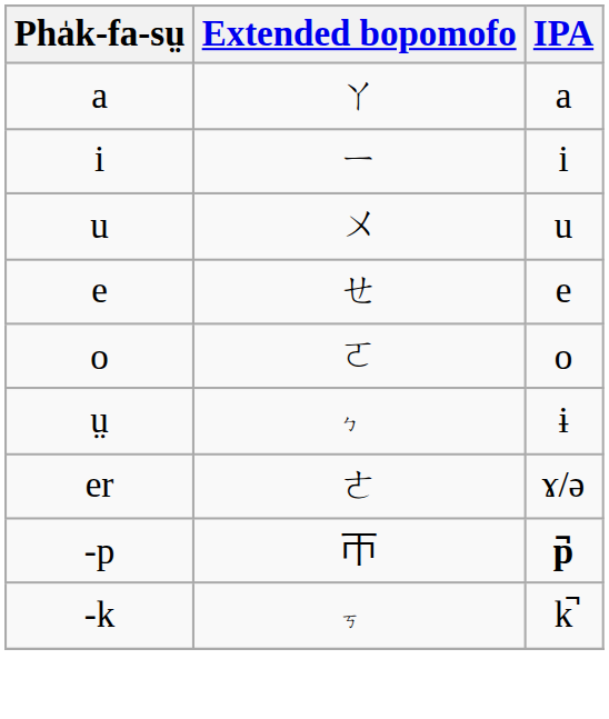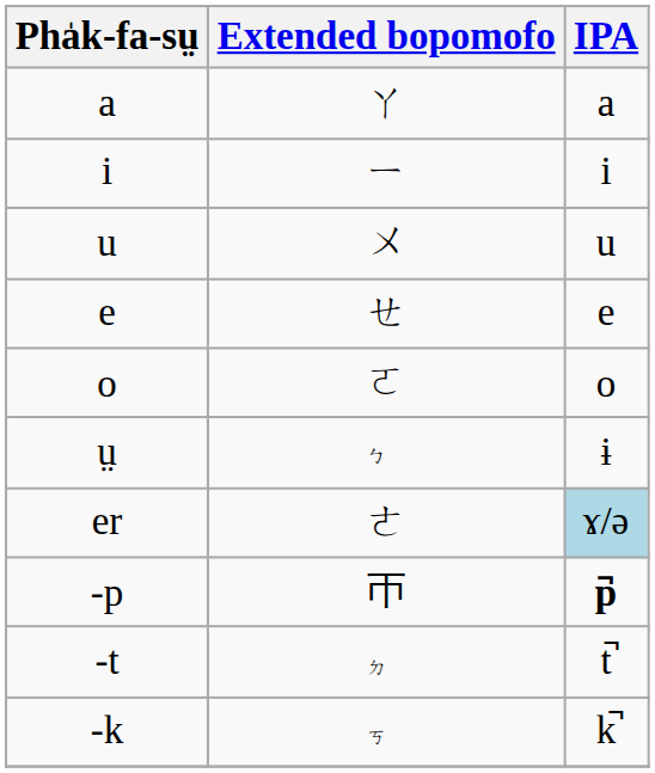 <table class=wikitable border=1>
 <tr>
 <th style="text-align: center;">Pha̍k-fa-sṳ</th>
 <th style="text-align: center;"><a href='#'>Extended bopomofo</a></th>
 <th style="text-align: center;"><a href='#'>IPA</a></th>
 </tr>
 <tr>
 <td style="text-align: center;">a</td>
 <td style="text-align: center;">ㄚ</td>
 <td style="text-align: center;">a</td>
 </tr>
 <tr>
 <td style="text-align: center;">i</td>
 <td style="text-align: center;">ㄧ</td>
 <td style="text-align: center;">i</td>
 </tr>
 <tr>
 <td style="text-align: center;">u</td>
 <td style="text-align: center;">ㄨ</td>
 <td style="text-align: center;">u</td>
 </tr>
 <tr>
 <td style="text-align: center;">e</td>
 <td style="text-align: center;">ㄝ</td>
 <td style="text-align: center;">e</td>
 </tr>
 <tr>
 <td style="text-align: center;">o</td>
 <td style="text-align: center;">ㄛ</td>
 <td style="text-align: center;">o</td>
 </tr>
 <tr>
 <td style="text-align: center;">ṳ</td>
 <td style="text-align: center;">ㆴ</td>
 <td style="text-align: center;">ɨ</td>
 </tr>
 <tr>
 <td style="text-align: center;">er</td>
 <td style="text-align: center;">ㄜ</td>
-<td style="text-align: center;">ɤ/ə</td>
+<td style="background: lightblue; text-align: center;">ɤ/ə</td>
 </tr>
 <tr>
 <td style="text-align: center;">-p</td>
 <td style="text-align: center;">ㄭ</td>
 <td style="text-align: center;"><strong>p̚</strong></td>
+</tr>
+<tr>
+<td style="text-align: center;">-t</td>
+<td style="text-align: center;">ㆵ</td>
+<td style="text-align: center;">t̚</td>
 </tr>
 <tr>
 <td style="text-align: center;">-k</td>
 <td style="text-align: center;">ㆶ</td>
 <td style="text-align: center;">k̚</td>
 </tr>
 <tr>
 </tr>
 </table>
